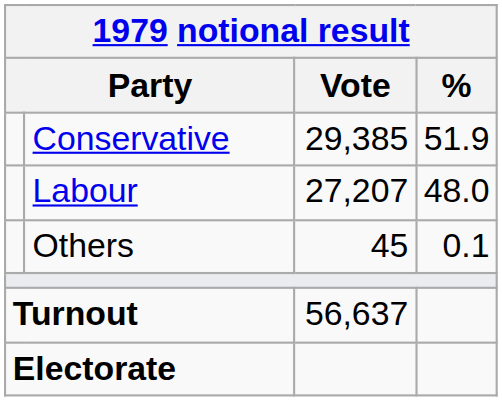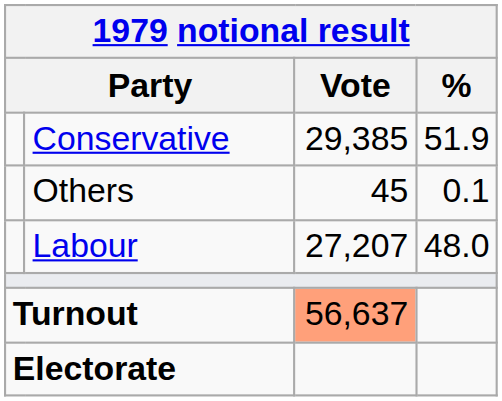 <table class="wikitable">
 <tr>
 <th colspan="4"><a href='#'>1979</a> <a href='#'>notional result</a></th>
 </tr>
 <tr>
 <th bgcolor="#DDDDFF" width="130px" colspan="2">Party</th>
 <th bgcolor="#DDDDFF" width="50px">Vote</th>
 <th bgcolor="#DDDDFF" width="30px">%</th>
 </tr>
 <tr>
 <td></td>
 <td><a href='#'>Conservative</a></td>
 <td align=right>29,385</td>
 <td align=right>51.9</td>
 </tr>
 <tr>
 <td></td>
+<td>Others</td>
+<td align=right>45</td>
+<td align=right>0.1</td>
+</tr>
+<tr>
+<td></td>
 <td><a href='#'>Labour</a></td>
 <td align=right>27,207</td>
 <td align=right>48.0</td>
-</tr>
-<tr>
-<td></td>
-<td>Others</td>
-<td align=right>45</td>
-<td align=right>0.1</td>
 </tr>
 <tr>
 <td colspan="4" bgcolor="#EAECF0"></td>
 </tr>
 <tr>
 <td colspan="2"><strong>Turnout</strong></td>
-<td align=right>56,637</td>
+<td align=right style="background: lightsalmon;">56,637</td>
 <td align=right></td>
 </tr>
 <tr>
 <td colspan="2"><strong>Electorate</strong></td>
 <td align=right></td>
 </tr>
 </table>
